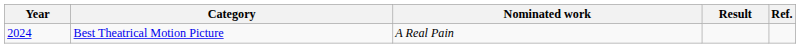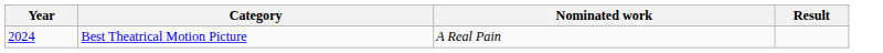 <table class="wikitable plainrowheaders">
 <tr>
 <th scope="col" style="width:5em;">Year</th>
 <th scope="col" style="width:26em;">Category</th>
 <th scope="col" style="width:25em;">Nominated work</th>
 <th scope="col" style="width:5em;">Result</th>
-<th>Ref.</th>
 </tr>
 <tr>
 <td><a href='#'>2024</a></td>
 <td><a href='#'>Best Theatrical Motion Picture</a></td>
 <td><em>A Real Pain</em></td>
 <td></td>
-<td></td>
 </tr>
 </table>
